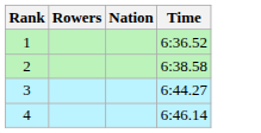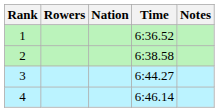 <table class="wikitable sortable" style="text-align:center">
 <tr>
 <th>Rank</th>
 <th>Rowers</th>
 <th>Nation</th>
 <th>Time</th>
+<th>Notes</th>
 </tr>
 <tr bgcolor=bbf3bb>
 <td>1</td>
 <td align=left data-sort-value="Dickison, Don"></td>
 <td align=left></td>
 <td>6:36.52</td>
+<td></td>
 </tr>
 <tr bgcolor=bbf3bb>
 <td>2</td>
 <td align=left data-sort-value="Lutoškin, Roman"></td>
 <td align=left></td>
 <td>6:38.58</td>
+<td></td>
 </tr>
 <tr bgcolor=bbf3ff>
 <td>3</td>
 <td align=left data-sort-value="Holdo, Max"></td>
 <td align=left></td>
 <td>6:44.27</td>
+<td></td>
 </tr>
 <tr bgcolor=bbf3ff>
 <td>4</td>
 <td align=left data-sort-value="Alves, Daniel"></td>
 <td align=left></td>
 <td>6:46.14</td>
+<td></td>
 </tr>
 </table>
